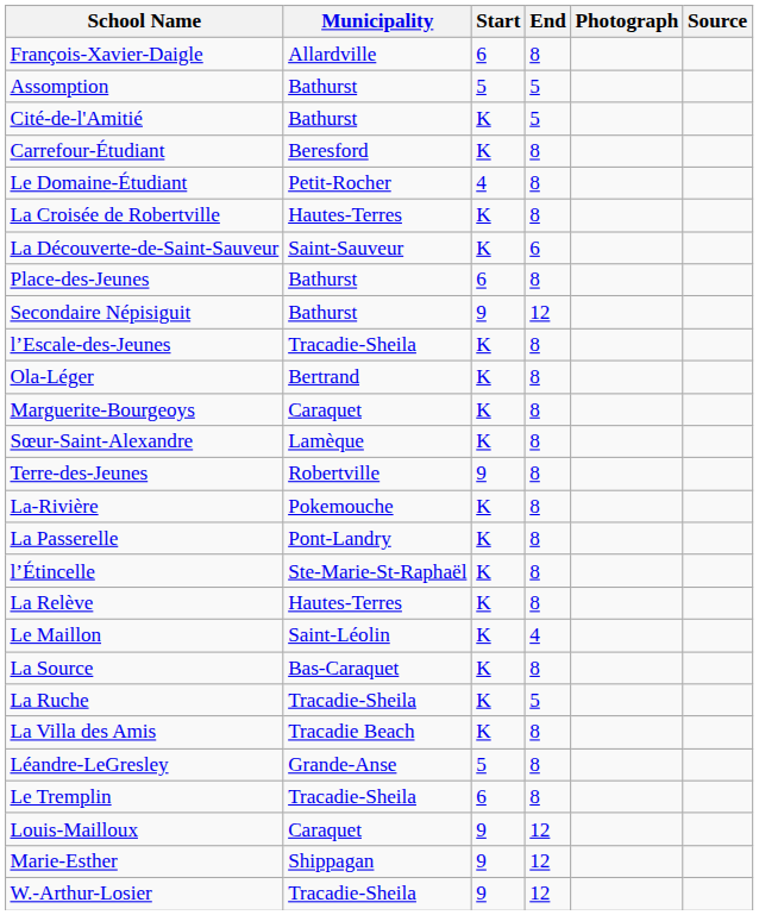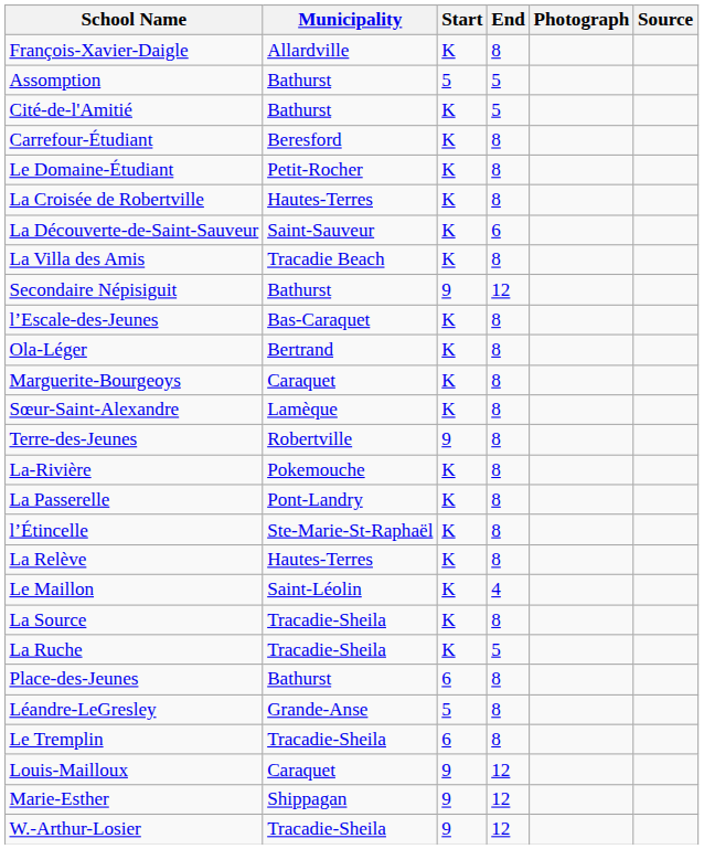 <table class="wikitable sortable">
 <tr>
 <th>School Name</th>
 <th><a href='#'>Municipality</a></th>
 <th>Start</th>
 <th>End</th>
 <th>Photograph</th>
 <th>Source</th>
 </tr>
 <tr>
 <td><a href='#'>François-Xavier-Daigle</a></td>
 <td><a href='#'>Allardville</a></td>
-<td><a href='#'>6</a></td>
+<td><a href='#'>K</a></td>
 <td><a href='#'>8</a></td>
 <td></td>
 <td></td>
 </tr>
 <tr>
 <td><a href='#'>Assomption</a></td>
 <td><a href='#'>Bathurst</a></td>
 <td><a href='#'>5</a></td>
 <td><a href='#'>5</a></td>
 <td></td>
 <td></td>
 </tr>
 <tr>
 <td><a href='#'>Cité-de-l'Amitié</a></td>
 <td><a href='#'>Bathurst</a></td>
 <td><a href='#'>K</a></td>
 <td><a href='#'>5</a></td>
 <td></td>
 <td></td>
 </tr>
 <tr>
 <td><a href='#'>Carrefour-Étudiant</a></td>
 <td><a href='#'>Beresford</a></td>
 <td><a href='#'>K</a></td>
 <td><a href='#'>8</a></td>
 <td></td>
 <td></td>
 </tr>
 <tr>
 <td><a href='#'>Le Domaine-Étudiant</a></td>
 <td><a href='#'>Petit-Rocher</a></td>
-<td><a href='#'>4</a></td>
+<td><a href='#'>K</a></td>
 <td><a href='#'>8</a></td>
 <td></td>
 <td></td>
 </tr>
 <tr>
 <td><a href='#'>La Croisée de Robertville</a></td>
 <td><a href='#'>Hautes-Terres</a></td>
 <td><a href='#'>K</a></td>
 <td><a href='#'>8</a></td>
 <td></td>
 <td></td>
 </tr>
 <tr>
 <td><a href='#'>La Découverte-de-Saint-Sauveur</a></td>
 <td><a href='#'>Saint-Sauveur</a></td>
 <td><a href='#'>K</a></td>
 <td><a href='#'>6</a></td>
 <td></td>
 <td></td>
 </tr>
 <tr>
-<td><a href='#'>Place-des-Jeunes</a></td>
-<td><a href='#'>Bathurst</a></td>
-<td><a href='#'>6</a></td>
+<td><a href='#'>La Villa des Amis</a></td>
+<td><a href='#'>Tracadie Beach</a></td>
+<td><a href='#'>K</a></td>
 <td><a href='#'>8</a></td>
 <td></td>
 <td></td>
 </tr>
 <tr>
 <td><a href='#'>Secondaire Népisiguit</a></td>
 <td><a href='#'>Bathurst</a></td>
 <td><a href='#'>9</a></td>
 <td><a href='#'>12</a></td>
 <td></td>
 <td></td>
 </tr>
 <tr>
 <td><a href='#'>l’Escale-des-Jeunes</a></td>
-<td><a href='#'>Tracadie-Sheila</a></td>
+<td><a href='#'>Bas-Caraquet</a></td>
 <td><a href='#'>K</a></td>
 <td><a href='#'>8</a></td>
 <td></td>
 <td></td>
 </tr>
 <tr>
 <td><a href='#'>Ola-Léger</a></td>
 <td><a href='#'>Bertrand</a></td>
 <td><a href='#'>K</a></td>
 <td><a href='#'>8</a></td>
 <td></td>
 <td></td>
 </tr>
 <tr>
 <td><a href='#'>Marguerite-Bourgeoys</a></td>
 <td><a href='#'>Caraquet</a></td>
 <td><a href='#'>K</a></td>
 <td><a href='#'>8</a></td>
 <td></td>
 <td></td>
 </tr>
 <tr>
 <td><a href='#'>Sœur-Saint-Alexandre</a></td>
 <td><a href='#'>Lamèque</a></td>
 <td><a href='#'>K</a></td>
 <td><a href='#'>8</a></td>
 <td></td>
 <td></td>
 </tr>
 <tr>
 <td><a href='#'>Terre-des-Jeunes</a></td>
 <td><a href='#'>Robertville</a></td>
 <td><a href='#'>9</a></td>
 <td><a href='#'>8</a></td>
 <td></td>
 <td></td>
 </tr>
 <tr>
 <td><a href='#'>La-Rivière</a></td>
 <td><a href='#'>Pokemouche</a></td>
 <td><a href='#'>K</a></td>
 <td><a href='#'>8</a></td>
 <td></td>
 <td></td>
 </tr>
 <tr>
 <td><a href='#'>La Passerelle</a></td>
 <td><a href='#'>Pont-Landry</a></td>
 <td><a href='#'>K</a></td>
 <td><a href='#'>8</a></td>
 <td></td>
 <td></td>
 </tr>
 <tr>
 <td><a href='#'>l’Étincelle</a></td>
 <td><a href='#'>Ste-Marie-St-Raphaël</a></td>
 <td><a href='#'>K</a></td>
 <td><a href='#'>8</a></td>
 <td></td>
 <td></td>
 </tr>
 <tr>
 <td><a href='#'>La Relève</a></td>
 <td><a href='#'>Hautes-Terres</a></td>
 <td><a href='#'>K</a></td>
 <td><a href='#'>8</a></td>
 <td></td>
 <td></td>
 </tr>
 <tr>
 <td><a href='#'>Le Maillon</a></td>
 <td><a href='#'>Saint-Léolin</a></td>
 <td><a href='#'>K</a></td>
 <td><a href='#'>4</a></td>
 <td></td>
 <td></td>
 </tr>
 <tr>
 <td><a href='#'>La Source</a></td>
-<td><a href='#'>Bas-Caraquet</a></td>
+<td><a href='#'>Tracadie-Sheila</a></td>
 <td><a href='#'>K</a></td>
 <td><a href='#'>8</a></td>
 <td></td>
 <td></td>
 </tr>
 <tr>
 <td><a href='#'>La Ruche</a></td>
 <td><a href='#'>Tracadie-Sheila</a></td>
 <td><a href='#'>K</a></td>
 <td><a href='#'>5</a></td>
 <td></td>
 <td></td>
 </tr>
 <tr>
-<td><a href='#'>La Villa des Amis</a></td>
-<td><a href='#'>Tracadie Beach</a></td>
-<td><a href='#'>K</a></td>
+<td><a href='#'>Place-des-Jeunes</a></td>
+<td><a href='#'>Bathurst</a></td>
+<td><a href='#'>6</a></td>
 <td><a href='#'>8</a></td>
 <td></td>
 <td></td>
 </tr>
 <tr>
 <td><a href='#'>Léandre-LeGresley</a></td>
 <td><a href='#'>Grande-Anse</a></td>
 <td><a href='#'>5</a></td>
 <td><a href='#'>8</a></td>
 <td></td>
 <td></td>
 </tr>
 <tr>
 <td><a href='#'>Le Tremplin</a></td>
 <td><a href='#'>Tracadie-Sheila</a></td>
 <td><a href='#'>6</a></td>
 <td><a href='#'>8</a></td>
 <td></td>
 <td></td>
 </tr>
 <tr>
 <td><a href='#'>Louis-Mailloux</a></td>
 <td><a href='#'>Caraquet</a></td>
 <td><a href='#'>9</a></td>
 <td><a href='#'>12</a></td>
 <td></td>
 <td></td>
 </tr>
 <tr>
 <td><a href='#'>Marie-Esther</a></td>
 <td><a href='#'>Shippagan</a></td>
 <td><a href='#'>9</a></td>
 <td><a href='#'>12</a></td>
 <td></td>
 <td></td>
 </tr>
 <tr>
 <td><a href='#'>W.-Arthur-Losier</a></td>
 <td><a href='#'>Tracadie-Sheila</a></td>
 <td><a href='#'>9</a></td>
 <td><a href='#'>12</a></td>
 <td></td>
 <td></td>
 </tr>
 </table>
